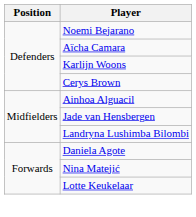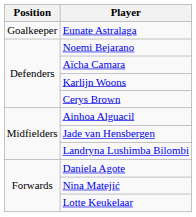 <table class="wikitable" style="text-align:center">
 <tr>
 <th>Position</th>
 <th>Player</th>
+</tr>
+<tr>
+<td>Goalkeeper</td>
+<td align=left> <a href='#'>Eunate Astralaga</a></td>
 </tr>
 <tr>
 <td rowspan=4>Defenders</td>
 <td align=left> <a href='#'>Noemi Bejarano</a></td>
 </tr>
 <tr>
 <td align=left> <a href='#'>Aïcha Camara</a></td>
 </tr>
 <tr>
 <td align=left> <a href='#'>Karlijn Woons</a></td>
 </tr>
 <tr>
 <td align=left> <a href='#'>Cerys Brown</a></td>
 </tr>
 <tr>
 <td rowspan=3>Midfielders</td>
 <td align=left> <a href='#'>Ainhoa Alguacil</a></td>
 </tr>
 <tr>
 <td align=left> <a href='#'>Jade van Hensbergen</a></td>
 </tr>
 <tr>
 <td align=left> <a href='#'>Landryna Lushimba Bilombi</a></td>
 </tr>
 <tr>
 <td rowspan=3>Forwards</td>
 <td align=left> <a href='#'>Daniela Agote</a></td>
 </tr>
 <tr>
 <td align=left> <a href='#'>Nina Matejić</a></td>
 </tr>
 <tr>
 <td align=left> <a href='#'>Lotte Keukelaar</a></td>
 </tr>
 </table>
